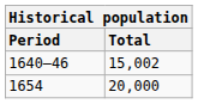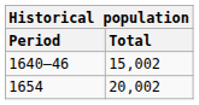 <table class="wikitable floatright">
 <tr>
 <th colspan=2>Historical population</th>
 </tr>
 <tr>
 <th scope=row style="text-align:left;">Period</th>
 <th scope=row style="text-align:left;">Total</th>
 </tr>
 <tr>
 <td>1640–46</td>
 <td>15,002</td>
 </tr>
 <tr>
 <td>1654</td>
-<td>20,000</td>
+<td>20,002</td>
 </tr>
 </table>
